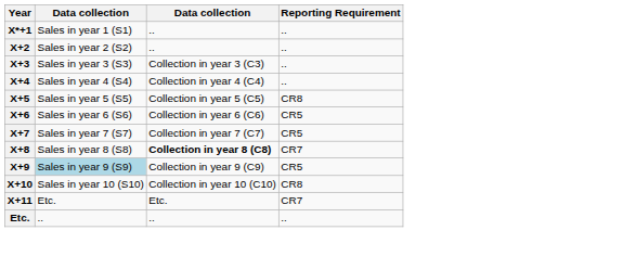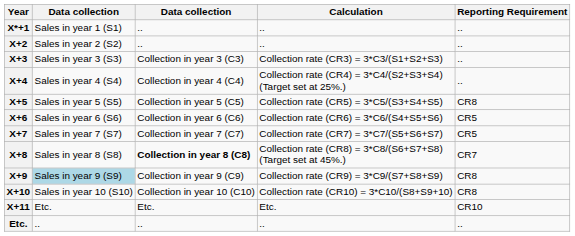 <table class="wikitable">
 <tr>
 <th>Year</th>
 <th>Data collection</th>
 <th>Data collection</th>
+<th>Calculation</th>
 <th>Reporting Requirement</th>
 </tr>
 <tr>
 <th>X*+1</th>
 <td>Sales in year 1 (S1)</td>
+<td>..</td>
 <td>..</td>
 <td>..</td>
 </tr>
 <tr>
 <th>X+2</th>
 <td>Sales in year 2 (S2)</td>
 <td>..</td>
 <td>..</td>
+<td>..</td>
 </tr>
 <tr>
 <th>X+3</th>
 <td>Sales in year 3 (S3)</td>
 <td>Collection in year 3 (C3)</td>
+<td>Collection rate (CR3) = 3*C3/(S1+S2+S3)</td>
 <td>..</td>
 </tr>
 <tr>
 <th>X+4</th>
 <td>Sales in year 4 (S4)</td>
 <td>Collection in year 4 (C4)</td>
+<td>Collection rate (CR4) = 3*C4/(S2+S3+S4)<br>(Target set at 25%.)</td>
 <td>..</td>
 </tr>
 <tr>
 <th>X+5</th>
 <td>Sales in year 5 (S5)</td>
 <td>Collection in year 5 (C5)</td>
+<td>Collection rate (CR5) = 3*C5/(S3+S4+S5)</td>
 <td>CR8</td>
 </tr>
 <tr>
 <th>X+6</th>
 <td>Sales in year 6 (S6)</td>
 <td>Collection in year 6 (C6)</td>
+<td>Collection rate (CR6) = 3*C6/(S4+S5+S6)</td>
 <td>CR5</td>
 </tr>
 <tr>
 <th>X+7</th>
 <td>Sales in year 7 (S7)</td>
 <td>Collection in year 7 (C7)</td>
+<td>Collection rate (CR7) = 3*C7/(S5+S6+S7)</td>
 <td>CR5</td>
 </tr>
 <tr>
 <th>X+8</th>
 <td>Sales in year 8 (S8)</td>
 <td><strong>Collection in year 8 (C8)</strong></td>
+<td>Collection rate (CR8) = 3*C8/(S6+S7+S8)<br>(Target set at 45%.)</td>
 <td>CR7</td>
 </tr>
 <tr>
 <th>X+9</th>
 <td style="background: lightblue;">Sales in year 9 (S9)</td>
 <td>Collection in year 9 (C9)</td>
-<td>CR5</td>
+<td>Collection rate (CR9) = 3*C9/(S7+S8+S9)</td>
+<td>CR8</td>
 </tr>
 <tr>
 <th>X+10</th>
 <td>Sales in year 10 (S10)</td>
 <td>Collection in year 10 (C10)</td>
+<td>Collection rate (CR10) = 3*C10/(S8+S9+10)</td>
 <td>CR8</td>
 </tr>
 <tr>
 <th>X+11</th>
 <td>Etc.</td>
 <td>Etc.</td>
-<td>CR7</td>
+<td>Etc.</td>
+<td>CR10</td>
 </tr>
 <tr>
 <th>Etc.</th>
 <td>..</td>
 <td>..</td>
 <td>..</td>
+<td>..</td>
 </tr>
 </table>
